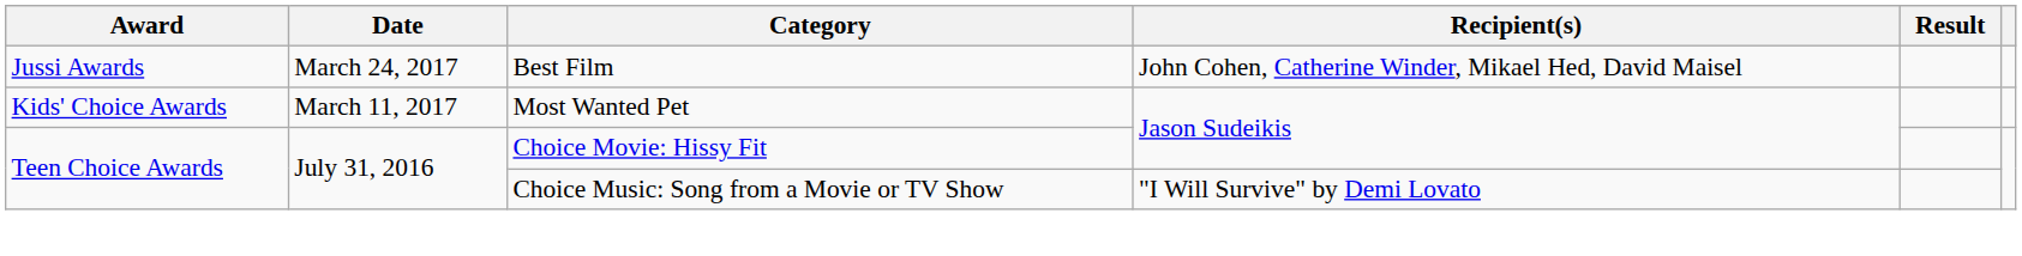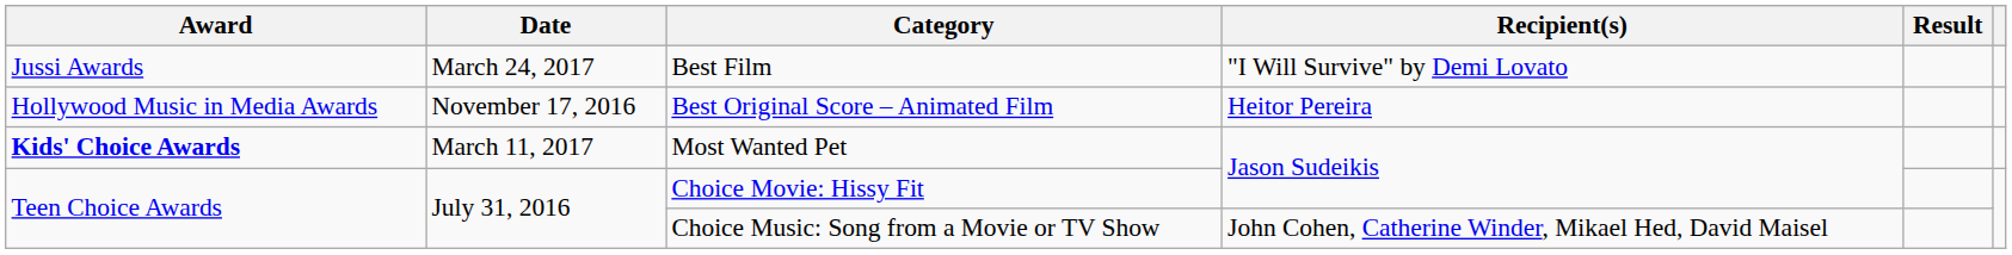 <table class="wikitable sortable" style="width:99%;">
 <tr style="background:#ccc; vertical-align:bottom;">
 <th>Award</th>
 <th>Date</th>
 <th>Category</th>
 <th>Recipient(s)</th>
 <th>Result</th>
 <th class="unsortable"></th>
 </tr>
 <tr>
 <td><a href='#'>Jussi Awards</a></td>
 <td>March 24, 2017</td>
 <td>Best Film</td>
-<td>John Cohen, <a href='#'>Catherine Winder</a>, Mikael Hed, David Maisel</td>
+<td>"I Will Survive" by <a href='#'>Demi Lovato</a></td>
 <td></td>
 <td align="center"></td>
 </tr>
 <tr>
-<td><a href='#'>Kids' Choice Awards</a></td>
+<td><a href='#'>Hollywood Music in Media Awards</a></td>
+<td>November 17, 2016</td>
+<td><a href='#'>Best Original Score – Animated Film</a></td>
+<td><a href='#'>Heitor Pereira</a></td>
+<td></td>
+<td align="center"></td>
+</tr>
+<tr>
+<td><strong><a href='#'>Kids' Choice Awards</a></strong></td>
 <td>March 11, 2017</td>
 <td>Most Wanted Pet</td>
 <td rowspan="2"><a href='#'>Jason Sudeikis</a></td>
 <td></td>
 <td align="center"></td>
 </tr>
 <tr>
 <td rowspan="2"><a href='#'>Teen Choice Awards</a></td>
 <td rowspan="2">July 31, 2016</td>
 <td><a href='#'>Choice Movie: Hissy Fit</a></td>
 <td></td>
 <td rowspan="2" align="center"></td>
 </tr>
 <tr>
 <td>Choice Music: Song from a Movie or TV Show</td>
-<td>"I Will Survive" by <a href='#'>Demi Lovato</a></td>
+<td>John Cohen, <a href='#'>Catherine Winder</a>, Mikael Hed, David Maisel</td>
 <td></td>
 </tr>
 </table>
